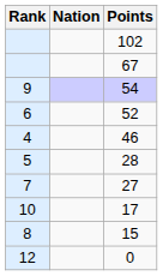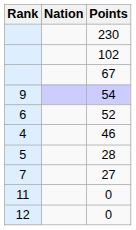 <table class="wikitable sortable" style="text-align:center">
 <tr>
 <th>Rank</th>
 <th>Nation</th>
 <th>Points</th>
+</tr>
+<tr>
+<td bgcolor = DDEEFF></td>
+<td align=left></td>
+<td>230</td>
 </tr>
 <tr>
 <td bgcolor = DDEEFF></td>
 <td align=left></td>
 <td>102</td>
 </tr>
 <tr>
 <td bgcolor = DDEEFF></td>
 <td align=left></td>
 <td>67</td>
 </tr>
 <tr style="background-color:#ccccff">
 <td bgcolor = DDEEFF>9</td>
 <td align=left></td>
 <td>54</td>
 </tr>
 <tr>
 <td bgcolor = DDEEFF>6</td>
 <td align=left></td>
 <td>52</td>
 </tr>
 <tr>
 <td bgcolor = DDEEFF>4</td>
 <td align=left></td>
 <td>46</td>
 </tr>
 <tr>
 <td bgcolor = DDEEFF>5</td>
 <td align=left></td>
 <td>28</td>
 </tr>
 <tr>
 <td bgcolor = DDEEFF>7</td>
 <td align=left></td>
 <td>27</td>
 </tr>
 <tr>
-<td bgcolor = DDEEFF>10</td>
+<td bgcolor = DDEEFF>11</td>
 <td align=left></td>
-<td>17</td>
-</tr>
-<tr>
-<td bgcolor = DDEEFF>8</td>
-<td align=left></td>
-<td>15</td>
+<td>0</td>
 </tr>
 <tr>
 <td bgcolor = DDEEFF>12</td>
 <td align=left></td>
 <td>0</td>
 </tr>
 </table>
